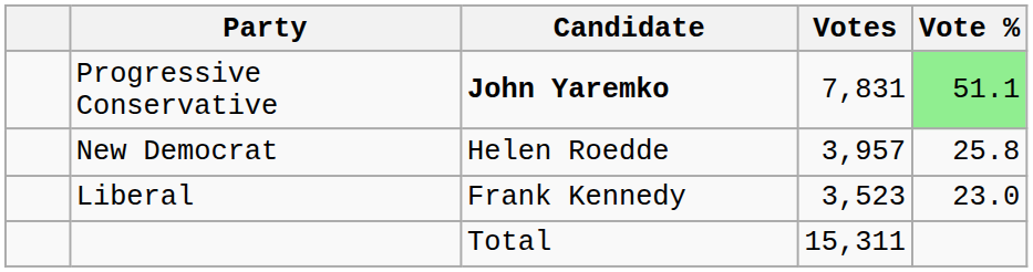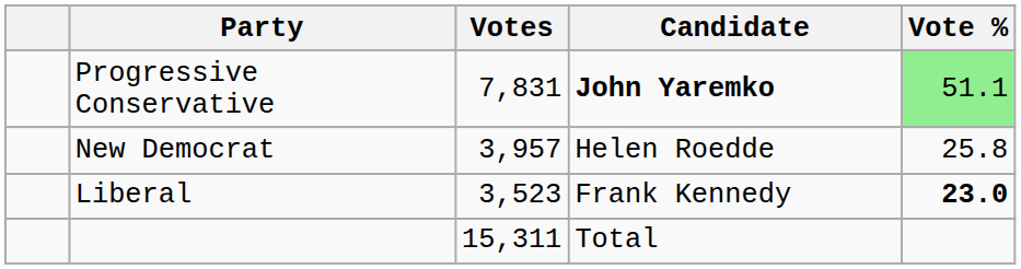 <table class="wikitable">
 <tr>
 <th></th>
 <th scope="col" width="175">Party</th>
+<th>Votes</th>
 <th scope="col" width="150">Candidate</th>
-<th>Votes</th>
 <th>Vote %</th>
 </tr>
 <tr>
 <td>   </td>
 <td>Progressive Conservative</td>
+<td align=right>7,831</td>
 <td><strong>John Yaremko</strong></td>
-<td align=right>7,831</td>
 <td align=right style="background: lightgreen;">51.1</td>
 </tr>
 <tr>
 <td>   </td>
 <td>New Democrat</td>
+<td align=right>3,957</td>
 <td>Helen Roedde</td>
-<td align=right>3,957</td>
 <td align=right>25.8</td>
 </tr>
 <tr |>
 <td>   </td>
 <td>Liberal</td>
+<td align=right>3,523</td>
 <td>Frank Kennedy</td>
-<td align=right>3,523</td>
-<td align=right>23.0</td>
+<td align=right><strong>23.0</strong></td>
 </tr>
 <tr>
 <td></td>
 <td></td>
+<td align=right>15,311</td>
 <td>Total</td>
-<td align=right>15,311</td>
 <td></td>
 </tr>
 </table>
